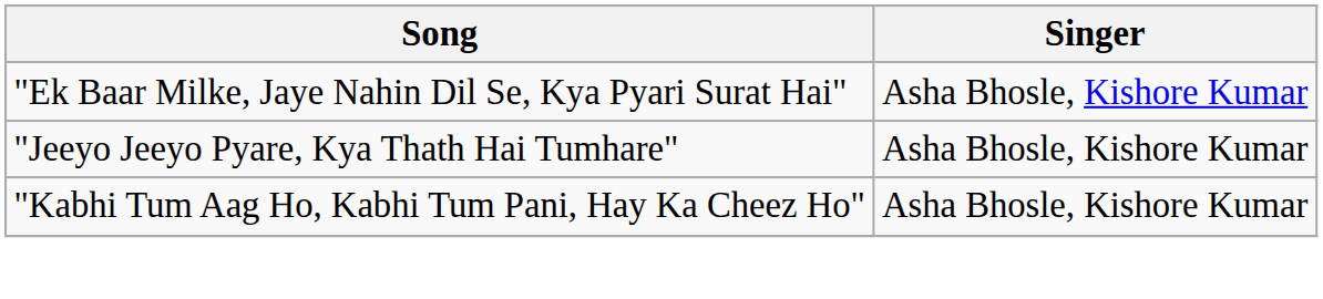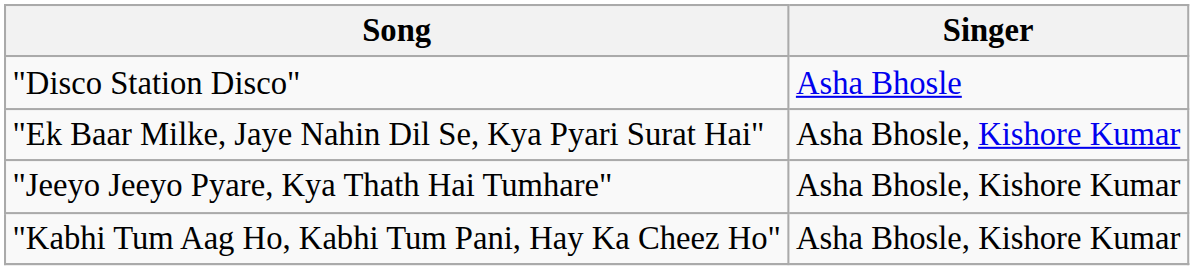 <table class="wikitable">
 <tr>
 <th>Song</th>
 <th>Singer</th>
+</tr>
+<tr>
+<td>"Disco Station Disco"</td>
+<td><a href='#'>Asha Bhosle</a></td>
 </tr>
 <tr>
 <td>"Ek Baar Milke, Jaye Nahin Dil Se, Kya Pyari Surat Hai"</td>
 <td>Asha Bhosle, <a href='#'>Kishore Kumar</a></td>
 </tr>
 <tr>
 <td>"Jeeyo Jeeyo Pyare, Kya Thath Hai Tumhare"</td>
 <td>Asha Bhosle, Kishore Kumar</td>
 </tr>
 <tr>
 <td>"Kabhi Tum Aag Ho, Kabhi Tum Pani, Hay Ka Cheez Ho"</td>
 <td>Asha Bhosle, Kishore Kumar</td>
 </tr>
 <tr>
 </tr>
 </table>
